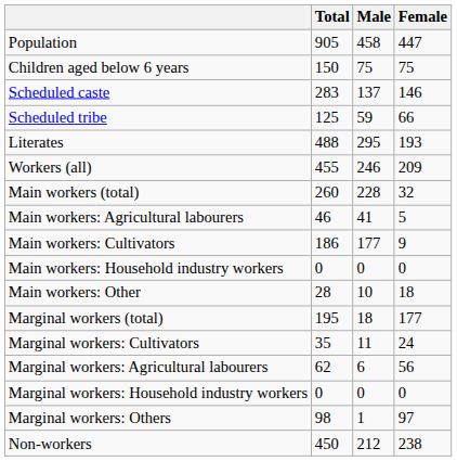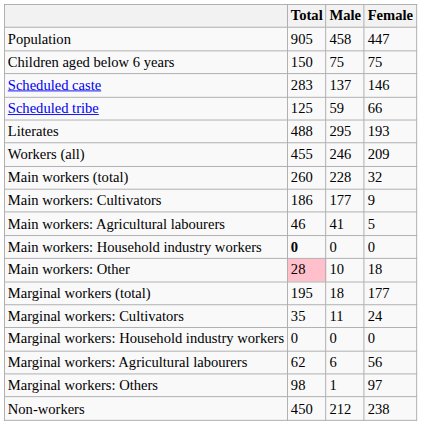 <table class="wikitable sortable">
 <tr>
 <th></th>
 <th>Total</th>
 <th>Male</th>
 <th>Female</th>
 </tr>
 <tr>
 <td>Population</td>
 <td>905</td>
 <td>458</td>
 <td>447</td>
 </tr>
 <tr>
 <td>Children aged below 6 years</td>
 <td>150</td>
 <td>75</td>
 <td>75</td>
 </tr>
 <tr>
 <td><a href='#'>Scheduled caste</a></td>
 <td>283</td>
 <td>137</td>
 <td>146</td>
 </tr>
 <tr>
 <td><a href='#'>Scheduled tribe</a></td>
 <td>125</td>
 <td>59</td>
 <td>66</td>
 </tr>
 <tr>
 <td>Literates</td>
 <td>488</td>
 <td>295</td>
 <td>193</td>
 </tr>
 <tr>
 <td>Workers (all)</td>
 <td>455</td>
 <td>246</td>
 <td>209</td>
 </tr>
 <tr>
 <td>Main workers (total)</td>
 <td>260</td>
 <td>228</td>
 <td>32</td>
 </tr>
 <tr>
+<td>Main workers: Cultivators</td>
+<td>186</td>
+<td>177</td>
+<td>9</td>
+</tr>
+<tr>
 <td>Main workers: Agricultural labourers</td>
 <td>46</td>
 <td>41</td>
 <td>5</td>
 </tr>
 <tr>
-<td>Main workers: Cultivators</td>
-<td>186</td>
-<td>177</td>
-<td>9</td>
-</tr>
-<tr>
 <td>Main workers: Household industry workers</td>
-<td>0</td>
+<td><strong>0</strong></td>
 <td>0</td>
 <td>0</td>
 </tr>
 <tr>
 <td>Main workers: Other</td>
-<td>28</td>
+<td style="background: pink;">28</td>
 <td>10</td>
 <td>18</td>
 </tr>
 <tr>
 <td>Marginal workers (total)</td>
 <td>195</td>
 <td>18</td>
 <td>177</td>
 </tr>
 <tr>
 <td>Marginal workers: Cultivators</td>
 <td>35</td>
 <td>11</td>
 <td>24</td>
 </tr>
 <tr>
+<td>Marginal workers: Household industry workers</td>
+<td>0</td>
+<td>0</td>
+<td>0</td>
+</tr>
+<tr>
 <td>Marginal workers: Agricultural labourers</td>
 <td>62</td>
 <td>6</td>
 <td>56</td>
-</tr>
-<tr>
-<td>Marginal workers: Household industry workers</td>
-<td>0</td>
-<td>0</td>
-<td>0</td>
 </tr>
 <tr>
 <td>Marginal workers: Others</td>
 <td>98</td>
 <td>1</td>
 <td>97</td>
 </tr>
 <tr>
 <td>Non-workers</td>
 <td>450</td>
 <td>212</td>
 <td>238</td>
 </tr>
 </table>
